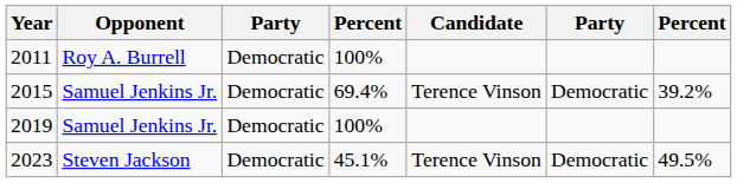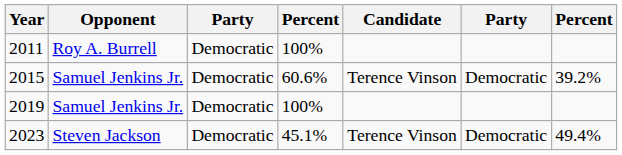 <table class="wikitable" style="margin:0.5em auto; font-size:95%;">
 <tr>
 <th>Year</th>
 <th>Opponent</th>
 <th>Party</th>
 <th>Percent</th>
 <th>Candidate</th>
 <th>Party</th>
 <th>Percent</th>
 </tr>
 <tr>
 <td>2011</td>
 <td><a href='#'>Roy A. Burrell</a></td>
 <td>Democratic</td>
 <td>100%</td>
 <td></td>
 <td></td>
 <td></td>
 </tr>
 <tr>
 <td>2015</td>
 <td><a href='#'>Samuel Jenkins Jr.</a></td>
 <td>Democratic</td>
-<td>69.4%</td>
+<td>60.6%</td>
 <td>Terence Vinson</td>
 <td>Democratic</td>
 <td>39.2%</td>
 </tr>
 <tr>
 <td>2019</td>
 <td><a href='#'>Samuel Jenkins Jr.</a></td>
 <td>Democratic</td>
 <td>100%</td>
 <td></td>
 <td></td>
 <td></td>
 </tr>
 <tr>
 <td>2023</td>
 <td><a href='#'>Steven Jackson</a></td>
 <td>Democratic</td>
 <td>45.1%</td>
 <td>Terence Vinson</td>
 <td>Democratic</td>
-<td>49.5%</td>
+<td>49.4%</td>
 </tr>
 </table>
